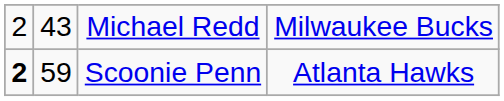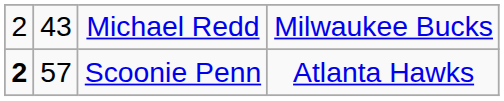 <table class="wikitable">
 <tr align="center" bgcolor="">
 <td>2</td>
 <td>43</td>
 <td><a href='#'>Michael Redd</a></td>
 <td><a href='#'>Milwaukee Bucks</a></td>
 </tr>
 <tr align="center" bgcolor="">
 <td><strong>2</strong></td>
-<td>59</td>
+<td>57</td>
 <td><a href='#'>Scoonie Penn</a></td>
 <td><a href='#'>Atlanta Hawks</a></td>
 </tr>
 </table>
